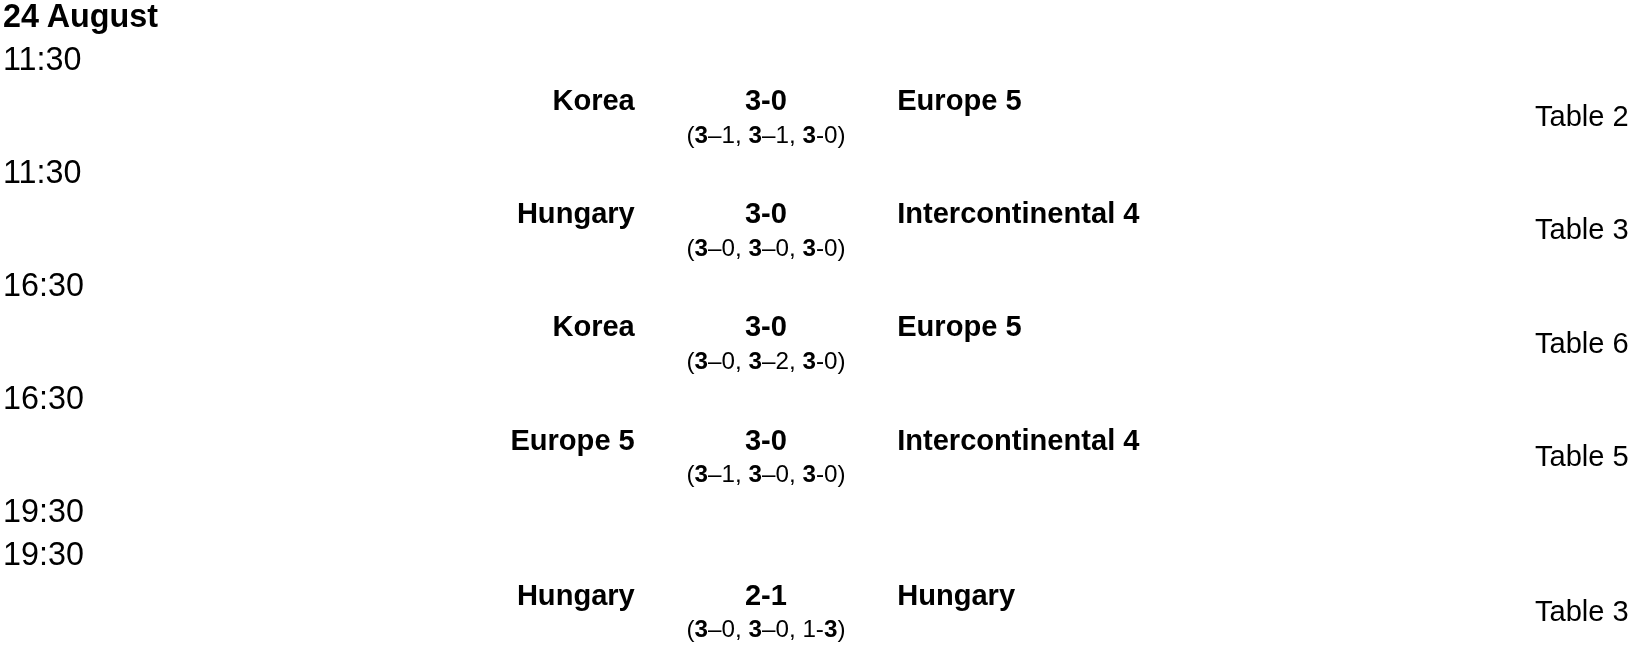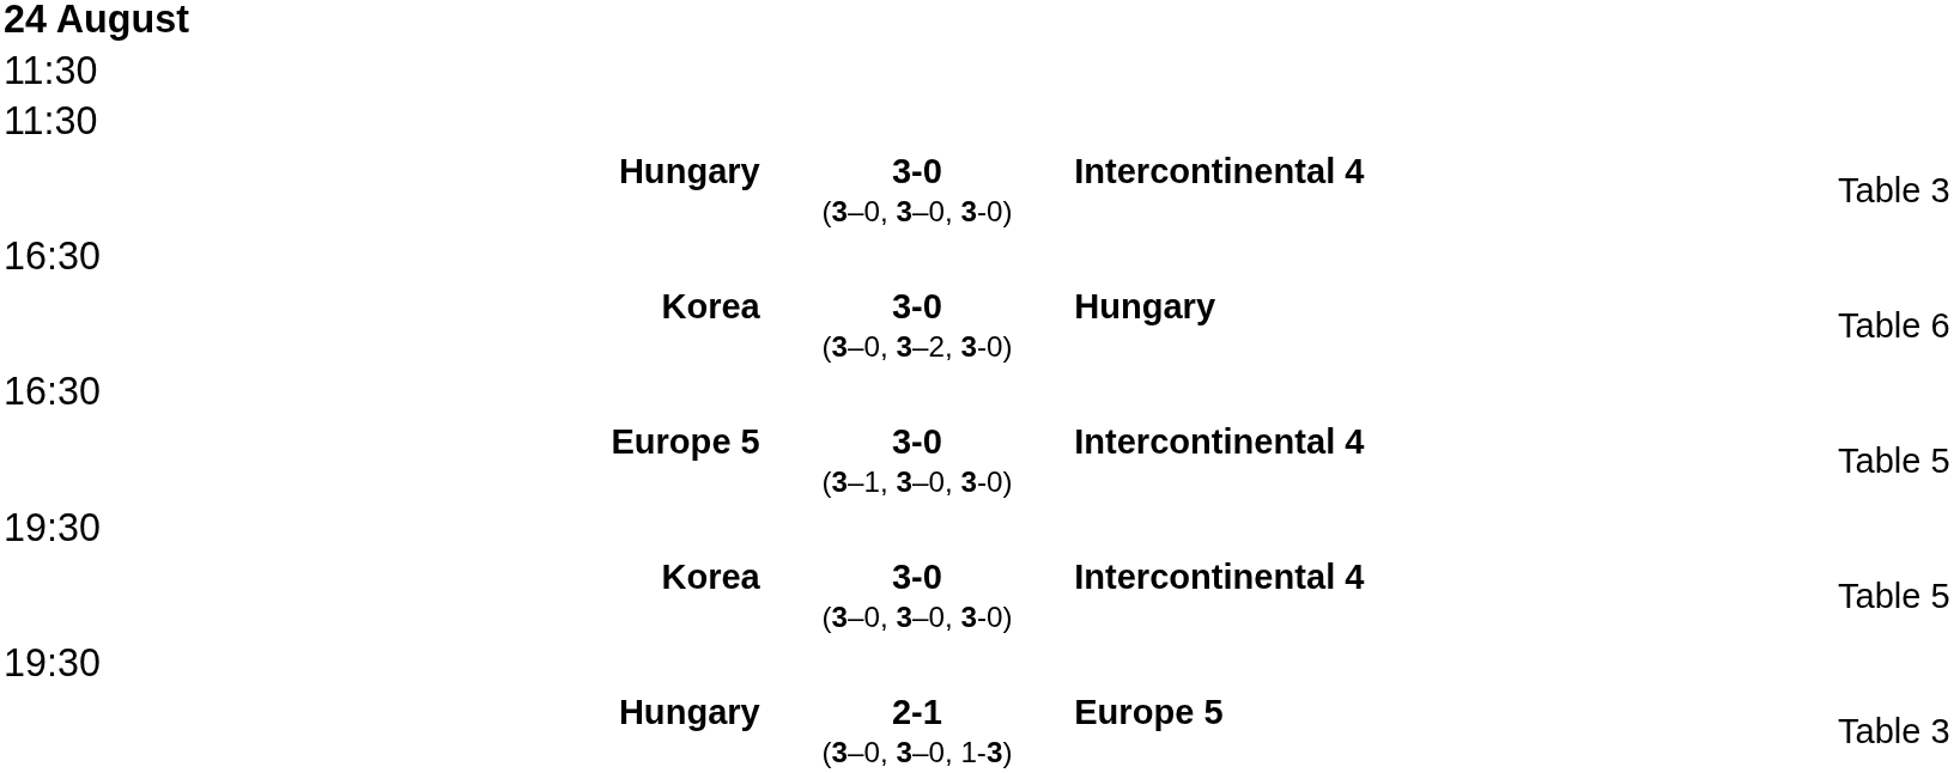 <table style="width:100%;" cellspacing="1">
 <tr>
 <th width=25%></th>
 <th width=10%></th>
 <th width=25%></th>
 </tr>
 <tr>
 <td><strong>24 August</strong></td>
 </tr>
 <tr>
 <td>11:30</td>
-</tr>
-<tr style=font-size:90%>
-<td align=right><strong>Korea<br><br></strong></td>
-<td align=center><strong> 3-0 </strong><br><small>(<strong>3</strong>–1, <strong>3</strong>–1, <strong>3</strong>-0)</small></td>
-<td><strong>Europe 5</strong><br><br></td>
-<td>Table 2</td>
 </tr>
 <tr>
 <td>11:30</td>
 </tr>
 <tr style=font-size:90%>
 <td align=right><strong>Hungary<br><br></strong></td>
 <td align=center><strong> 3-0 </strong><br><small>(<strong>3</strong>–0, <strong>3</strong>–0, <strong>3</strong>-0)</small></td>
 <td><strong>Intercontinental 4</strong><br><br></td>
 <td>Table 3</td>
 </tr>
 <tr>
 <td>16:30</td>
 </tr>
 <tr style=font-size:90%>
 <td align=right><strong>Korea<br><br></strong></td>
 <td align=center><strong> 3-0 </strong><br><small>(<strong>3</strong>–0, <strong>3</strong>–2, <strong>3</strong>-0)</small></td>
-<td><strong>Europe 5</strong><br><br></td>
+<td><strong>Hungary</strong><br><br></td>
 <td>Table 6</td>
 </tr>
 <tr>
 <td>16:30</td>
 </tr>
 <tr style=font-size:90%>
 <td align=right><strong>Europe 5<br><br></strong></td>
 <td align=center><strong> 3-0 </strong><br><small>(<strong>3</strong>–1, <strong>3</strong>–0, <strong>3</strong>-0)</small></td>
 <td><strong>Intercontinental 4</strong><br><br></td>
 <td>Table 5</td>
 </tr>
 <tr>
 <td>19:30</td>
 </tr>
+<tr style=font-size:90%>
+<td align=right><strong>Korea<br><br></strong></td>
+<td align=center><strong> 3-0 </strong><br><small>(<strong>3</strong>–0, <strong>3</strong>–0, <strong>3</strong>-0)</small></td>
+<td><strong>Intercontinental 4</strong><br><br></td>
+<td>Table 5</td>
+</tr>
 <tr>
 <td>19:30</td>
 </tr>
 <tr style=font-size:90%>
 <td align=right><strong>Hungary<br><br></strong></td>
 <td align=center><strong> 2-1 </strong><br><small>(<strong>3</strong>–0, <strong>3</strong>–0, 1-<strong>3</strong>)</small></td>
-<td><strong>Hungary</strong><br><br></td>
+<td><strong>Europe 5</strong><br><br></td>
 <td>Table 3</td>
 </tr>
 </table>
